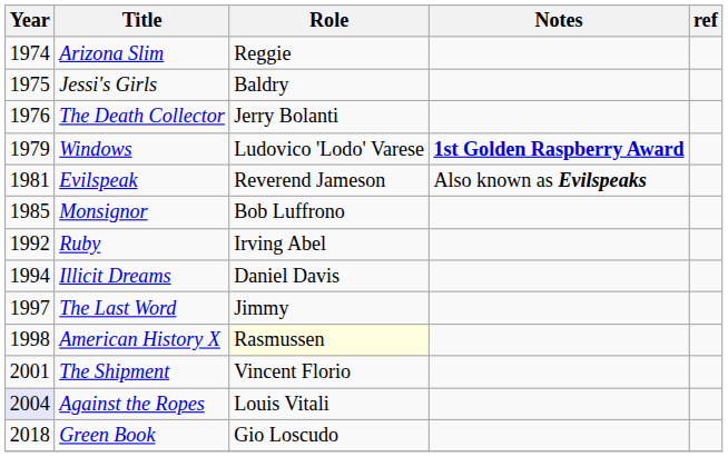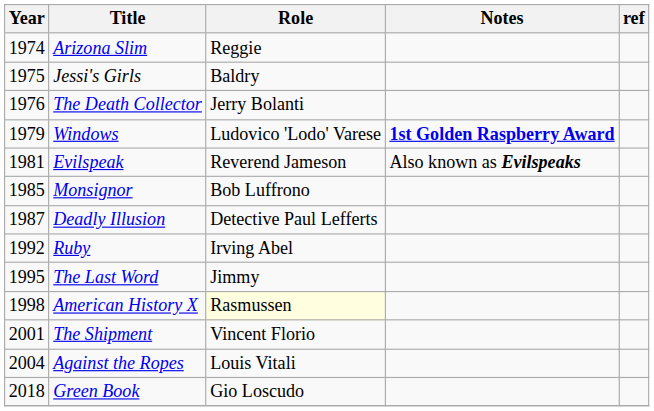 <table class="wikitable sortable">
 <tr>
 <th>Year</th>
 <th>Title</th>
 <th>Role</th>
 <th>Notes</th>
 <th>ref</th>
 </tr>
 <tr>
 <td>1974</td>
 <td><em><a href='#'>Arizona Slim</a></em></td>
 <td>Reggie</td>
 <td></td>
 <td></td>
 </tr>
 <tr>
 <td>1975</td>
 <td><em>Jessi's Girls</em></td>
 <td>Baldry</td>
 <td></td>
 <td></td>
 </tr>
 <tr>
 <td>1976</td>
 <td><em><a href='#'>The Death Collector</a></em></td>
 <td>Jerry Bolanti</td>
 <td></td>
 <td></td>
 </tr>
 <tr>
 <td>1979</td>
 <td><em><a href='#'>Windows</a></em></td>
 <td>Ludovico 'Lodo' Varese</td>
 <td><strong><a href='#'>1st Golden Raspberry Award</a></strong></td>
 <td></td>
 </tr>
 <tr>
 <td>1981</td>
 <td><em><a href='#'>Evilspeak</a></em></td>
 <td>Reverend Jameson</td>
 <td>Also known as <strong><em>Evilspeaks</em></strong></td>
 <td></td>
 </tr>
 <tr>
 <td>1985</td>
 <td><em><a href='#'>Monsignor</a></em></td>
 <td>Bob Luffrono</td>
 <td></td>
 <td></td>
 </tr>
 <tr>
+<td>1987</td>
+<td><em><a href='#'>Deadly Illusion</a></em></td>
+<td>Detective Paul Lefferts</td>
+<td></td>
+<td></td>
+</tr>
+<tr>
 <td>1992</td>
 <td><em><a href='#'>Ruby</a></em></td>
 <td>Irving Abel</td>
 <td></td>
 <td></td>
 </tr>
 <tr>
-<td>1994</td>
-<td><em><a href='#'>Illicit Dreams</a></em></td>
-<td>Daniel Davis</td>
-<td></td>
-<td></td>
-</tr>
-<tr>
-<td>1997</td>
+<td>1995</td>
 <td><em><a href='#'>The Last Word</a></em></td>
 <td>Jimmy</td>
 <td></td>
 <td></td>
 </tr>
 <tr>
 <td>1998</td>
 <td><em><a href='#'>American History X</a></em></td>
 <td style="background: lightyellow;">Rasmussen</td>
 <td></td>
 <td></td>
 </tr>
 <tr>
 <td>2001</td>
 <td><em><a href='#'>The Shipment</a></em></td>
 <td>Vincent Florio</td>
 <td></td>
 <td></td>
 </tr>
 <tr>
-<td style="background: lavender;">2004</td>
+<td>2004</td>
 <td><em><a href='#'>Against the Ropes</a></em></td>
 <td>Louis Vitali</td>
 <td></td>
 <td></td>
 </tr>
 <tr>
 <td>2018</td>
 <td><em><a href='#'>Green Book</a></em></td>
 <td>Gio Loscudo</td>
 <td></td>
 <td></td>
 </tr>
 <tr>
 </tr>
 </table>
